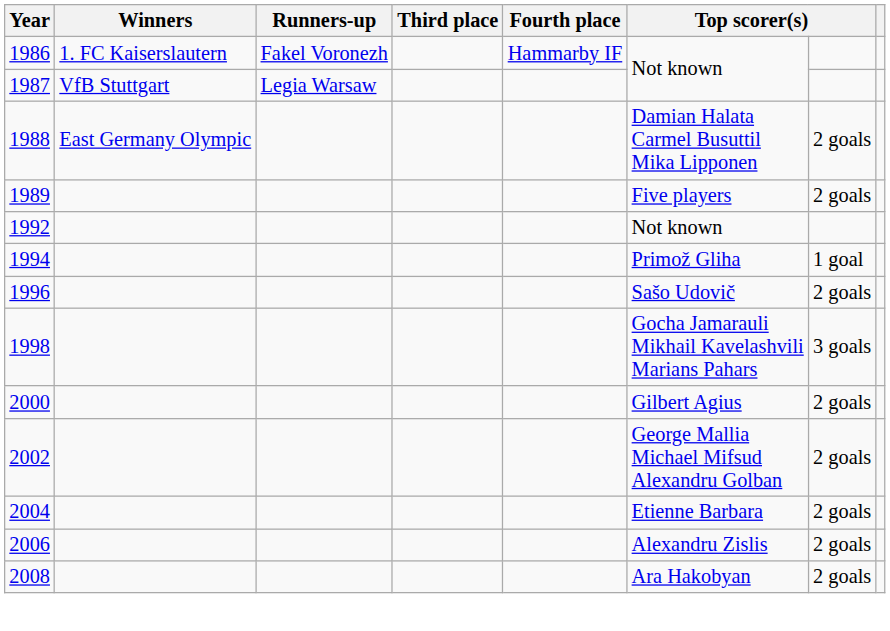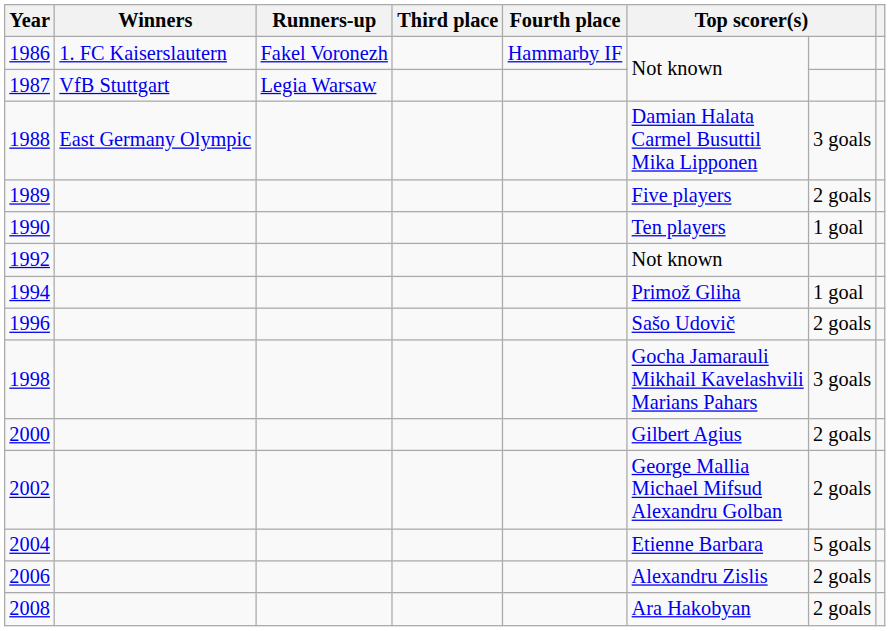 <table class="sortable plainrowheaders wikitable">
 <tr>
 <th scope="col">Year</th>
 <th scope="col">Winners</th>
 <th scope="col">Runners-up</th>
 <th scope="col">Third place</th>
 <th scope="col">Fourth place</th>
 <th colspan=2>Top scorer(s)</th>
 <th scope=col class=unsortable></th>
 </tr>
 <tr>
 <td align="center"><a href='#'>1986</a></td>
 <td> <a href='#'>1. FC Kaiserslautern</a></td>
 <td> <a href='#'>Fakel Voronezh</a></td>
 <td></td>
 <td> <a href='#'>Hammarby IF</a></td>
 <td rowspan="2">Not known</td>
 <td></td>
 <td></td>
 </tr>
 <tr>
 <td align="center"><a href='#'>1987</a></td>
 <td> <a href='#'>VfB Stuttgart</a></td>
 <td> <a href='#'>Legia Warsaw</a></td>
 <td></td>
 <td></td>
 <td></td>
 <td></td>
 </tr>
 <tr>
 <td align="center"><a href='#'>1988</a></td>
 <td> <a href='#'>East Germany Olympic</a></td>
 <td></td>
 <td></td>
 <td></td>
 <td> <a href='#'>Damian Halata</a><br> <a href='#'>Carmel Busuttil</a><br> <a href='#'>Mika Lipponen</a></td>
-<td>2 goals</td>
+<td>3 goals</td>
 <td></td>
 </tr>
 <tr>
 <td align="center"><a href='#'>1989</a></td>
 <td></td>
 <td></td>
 <td></td>
 <td></td>
 <td><a href='#'>Five players</a></td>
 <td>2 goals</td>
+<td></td>
+</tr>
+<tr>
+<td align="center"><a href='#'>1990</a></td>
+<td></td>
+<td></td>
+<td></td>
+<td></td>
+<td><a href='#'>Ten players</a></td>
+<td>1 goal</td>
 <td></td>
 </tr>
 <tr>
 <td align="center"><a href='#'>1992</a></td>
 <td></td>
 <td></td>
 <td></td>
 <td></td>
 <td>Not known</td>
 <td></td>
 <td></td>
 </tr>
 <tr>
 <td align="center"><a href='#'>1994</a></td>
 <td></td>
 <td></td>
 <td></td>
 <td></td>
 <td> <a href='#'>Primož Gliha</a></td>
 <td>1 goal</td>
 <td></td>
 </tr>
 <tr>
 <td align="center"><a href='#'>1996</a></td>
 <td></td>
 <td></td>
 <td></td>
 <td></td>
 <td> <a href='#'>Sašo Udovič</a></td>
 <td>2 goals</td>
 <td></td>
 </tr>
 <tr>
 <td align="center"><a href='#'>1998</a></td>
 <td></td>
 <td></td>
 <td></td>
 <td></td>
 <td> <a href='#'>Gocha Jamarauli</a><br> <a href='#'>Mikhail Kavelashvili</a><br> <a href='#'>Marians Pahars</a></td>
 <td>3 goals</td>
 <td></td>
 </tr>
 <tr>
 <td align="center"><a href='#'>2000</a></td>
 <td></td>
 <td></td>
 <td></td>
 <td></td>
 <td> <a href='#'>Gilbert Agius</a></td>
 <td>2 goals</td>
 <td></td>
 </tr>
 <tr>
 <td align="center"><a href='#'>2002</a></td>
 <td></td>
 <td></td>
 <td></td>
 <td></td>
 <td> <a href='#'>George Mallia</a><br> <a href='#'>Michael Mifsud</a><br> <a href='#'>Alexandru Golban</a></td>
 <td>2 goals</td>
 <td></td>
 </tr>
 <tr>
 <td align="center"><a href='#'>2004</a></td>
 <td></td>
 <td></td>
 <td></td>
 <td></td>
 <td> <a href='#'>Etienne Barbara</a></td>
-<td>2 goals</td>
+<td>5 goals</td>
 <td></td>
 </tr>
 <tr>
 <td align="center"><a href='#'>2006</a></td>
 <td></td>
 <td></td>
 <td></td>
 <td></td>
 <td> <a href='#'>Alexandru Zislis</a></td>
 <td>2 goals</td>
 <td></td>
 </tr>
 <tr>
 <td align="center"><a href='#'>2008</a></td>
 <td></td>
 <td></td>
 <td></td>
 <td></td>
 <td> <a href='#'>Ara Hakobyan</a></td>
 <td>2 goals</td>
 <td></td>
 </tr>
 </table>
